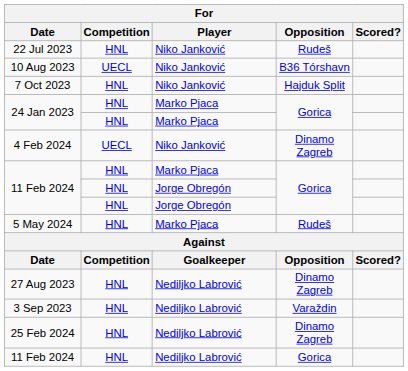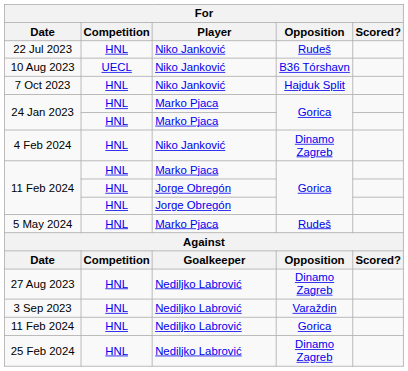 <table class="wikitable" style="text-align:center; font-size:90%; ">
 <tr>
 <th colspan=5>For</th>
 </tr>
 <tr>
 <th width=90>Date</th>
 <th width=70>Competition</th>
 <th width=150>Player</th>
 <th width=90>Opposition</th>
 <th width=50>Scored?</th>
 </tr>
 <tr>
 <td>22 Jul 2023</td>
 <td><a href='#'>HNL</a></td>
 <td style="text-align:left;"> <a href='#'>Niko Janković</a></td>
 <td><a href='#'>Rudeš</a></td>
 <td></td>
 </tr>
 <tr>
 <td>10 Aug 2023</td>
 <td><a href='#'>UECL</a></td>
 <td style="text-align:left;"> <a href='#'>Niko Janković</a></td>
 <td><a href='#'>B36 Tórshavn</a></td>
 <td></td>
 </tr>
 <tr>
 <td>7 Oct 2023</td>
 <td><a href='#'>HNL</a></td>
 <td style="text-align:left;"> <a href='#'>Niko Janković</a></td>
 <td><a href='#'>Hajduk Split</a></td>
 <td></td>
 </tr>
 <tr>
 <td rowspan=2>24 Jan 2023</td>
 <td><a href='#'>HNL</a></td>
 <td style="text-align:left;"> <a href='#'>Marko Pjaca</a></td>
 <td rowspan=2><a href='#'>Gorica</a></td>
 <td></td>
 </tr>
 <tr>
 <td><a href='#'>HNL</a></td>
 <td style="text-align:left;"> <a href='#'>Marko Pjaca</a></td>
 <td></td>
 </tr>
 <tr>
 <td>4 Feb 2024</td>
-<td><a href='#'>UECL</a></td>
+<td><a href='#'>HNL</a></td>
 <td style="text-align:left;"> <a href='#'>Niko Janković</a></td>
 <td><a href='#'>Dinamo Zagreb</a></td>
 <td></td>
 </tr>
 <tr>
 <td rowspan=3>11 Feb 2024</td>
 <td><a href='#'>HNL</a></td>
 <td style="text-align:left;"> <a href='#'>Marko Pjaca</a></td>
 <td rowspan=3><a href='#'>Gorica</a></td>
 <td></td>
 </tr>
 <tr>
 <td><a href='#'>HNL</a></td>
 <td style="text-align:left;"> <a href='#'>Jorge Obregón</a></td>
 <td></td>
 </tr>
 <tr>
 <td><a href='#'>HNL</a></td>
 <td style="text-align:left;"> <a href='#'>Jorge Obregón</a></td>
 <td></td>
 </tr>
 <tr>
 <td>5 May 2024</td>
 <td><a href='#'>HNL</a></td>
 <td style="text-align:left;"> <a href='#'>Marko Pjaca</a></td>
 <td><a href='#'>Rudeš</a></td>
 <td></td>
 </tr>
 <tr>
 <th colspan=5>Against</th>
 </tr>
 <tr>
 <th width=90>Date</th>
 <th width=70>Competition</th>
 <th width=150>Goalkeeper</th>
 <th width=90>Opposition</th>
 <th width=50>Scored?</th>
 </tr>
 <tr>
 <td>27 Aug 2023</td>
 <td><a href='#'>HNL</a></td>
 <td style="text-align:left;"> <a href='#'>Nediljko Labrović</a></td>
 <td><a href='#'>Dinamo Zagreb</a></td>
 <td></td>
 </tr>
 <tr>
 <td>3 Sep 2023</td>
 <td><a href='#'>HNL</a></td>
 <td style="text-align:left;"> <a href='#'>Nediljko Labrović</a></td>
 <td><a href='#'>Varaždin</a></td>
 <td></td>
 </tr>
 <tr>
+<td>11 Feb 2024</td>
+<td><a href='#'>HNL</a></td>
+<td style="text-align:left;"> <a href='#'>Nediljko Labrović</a></td>
+<td><a href='#'>Gorica</a></td>
+<td></td>
+</tr>
+<tr>
 <td>25 Feb 2024</td>
 <td><a href='#'>HNL</a></td>
 <td style="text-align:left;"> <a href='#'>Nediljko Labrović</a></td>
 <td><a href='#'>Dinamo Zagreb</a></td>
 <td></td>
 </tr>
-<tr>
-<td>11 Feb 2024</td>
-<td><a href='#'>HNL</a></td>
-<td style="text-align:left;"> <a href='#'>Nediljko Labrović</a></td>
-<td><a href='#'>Gorica</a></td>
-<td></td>
-</tr>
 </table>
